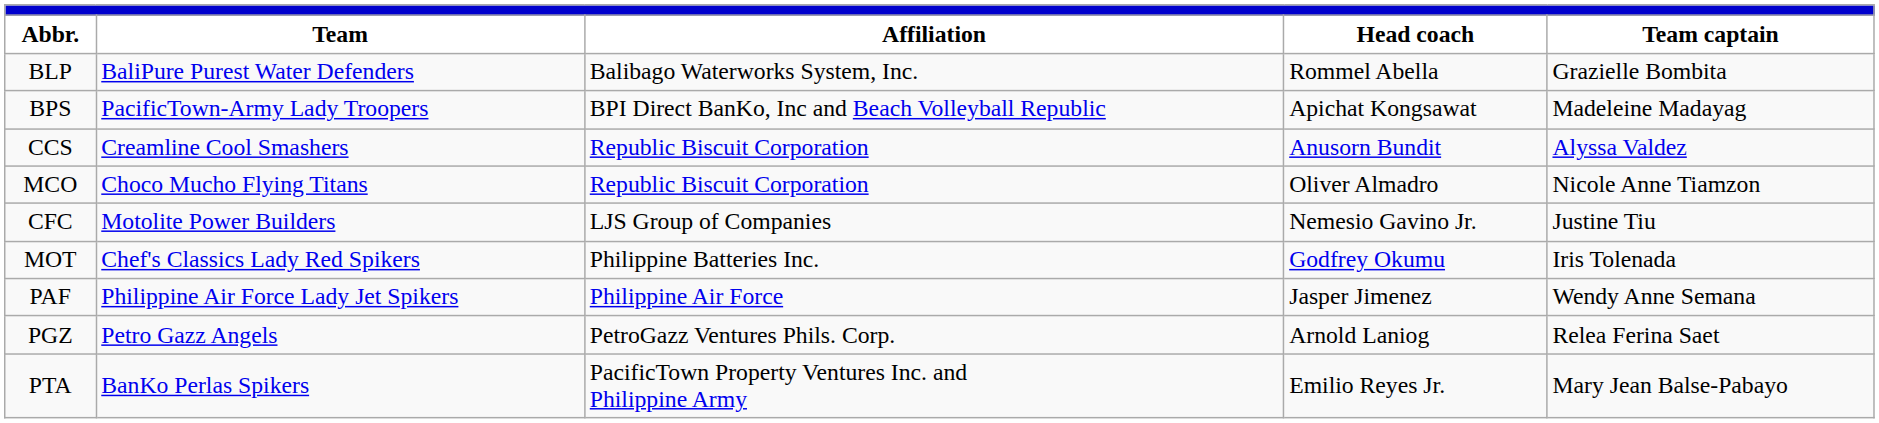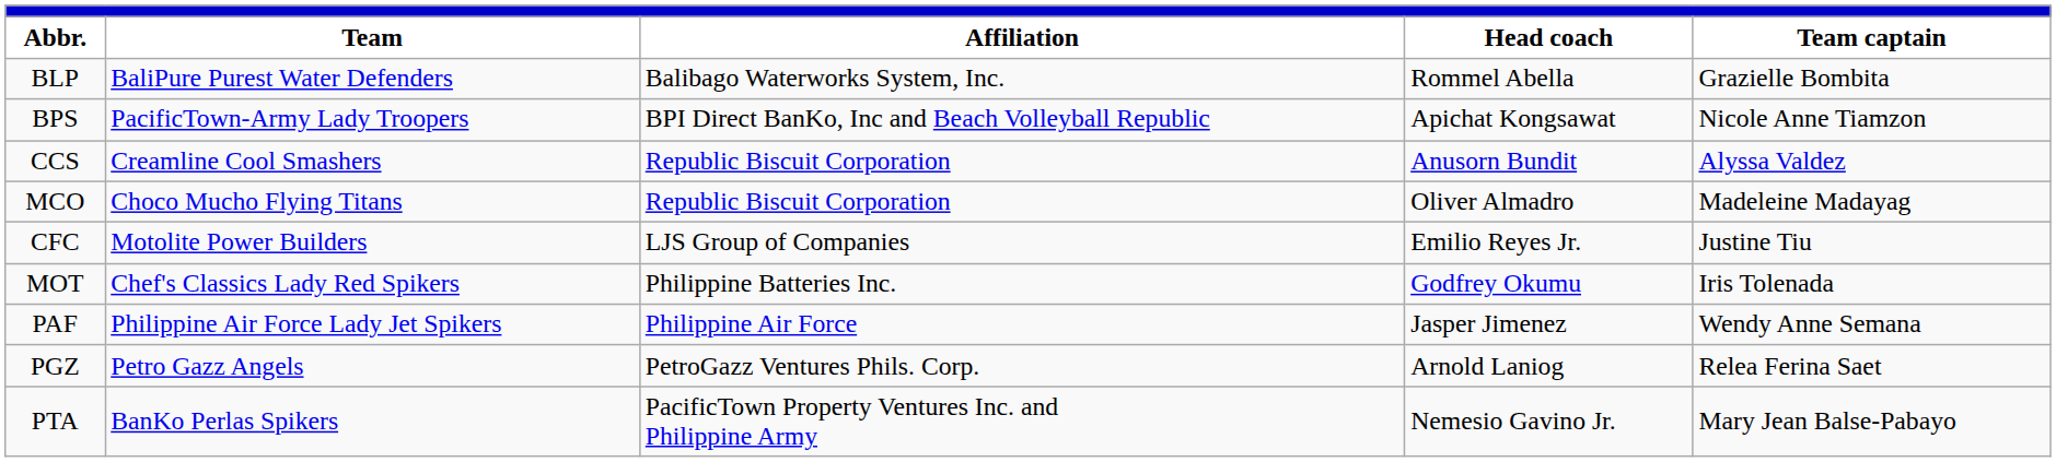 <table class="wikitable" style="width:100%; text-align:left">
 <tr>
 <th style=background:#0000CD colspan=6><span></span></th>
 </tr>
 <tr>
 <th style="background:white">Abbr.</th>
 <th style="background:white">Team</th>
 <th style="background:white">Affiliation</th>
 <th style="background:white">Head coach</th>
 <th style="background:white">Team captain</th>
 </tr>
 <tr>
 <td style="text-align:center;">BLP</td>
 <td><a href='#'>BaliPure Purest Water Defenders</a></td>
 <td>Balibago Waterworks System, Inc.</td>
 <td> Rommel Abella</td>
 <td>Grazielle Bombita</td>
 </tr>
 <tr>
 <td style="text-align:center;">BPS</td>
 <td><a href='#'>PacificTown-Army Lady Troopers</a></td>
 <td>BPI Direct BanKo, Inc and <a href='#'>Beach Volleyball Republic</a></td>
 <td> Apichat Kongsawat</td>
-<td>Madeleine Madayag</td>
+<td>Nicole Anne Tiamzon</td>
 </tr>
 <tr>
 <td style="text-align:center;">CCS</td>
 <td><a href='#'>Creamline Cool Smashers</a></td>
 <td><a href='#'>Republic Biscuit Corporation</a></td>
 <td> <a href='#'>Anusorn Bundit</a></td>
 <td><a href='#'>Alyssa Valdez</a></td>
 </tr>
 <tr>
 <td style="text-align:center;">MCO</td>
 <td><a href='#'>Choco Mucho Flying Titans</a></td>
 <td><a href='#'>Republic Biscuit Corporation</a></td>
 <td> Oliver Almadro</td>
-<td>Nicole Anne Tiamzon</td>
+<td>Madeleine Madayag</td>
 </tr>
 <tr>
 <td style="text-align:center;">CFC</td>
 <td><a href='#'>Motolite Power Builders</a></td>
 <td>LJS Group of Companies</td>
-<td> Nemesio Gavino Jr.</td>
+<td> Emilio Reyes Jr.</td>
 <td>Justine Tiu</td>
 </tr>
 <tr>
 <td style="text-align:center;">MOT</td>
 <td><a href='#'>Chef's Classics Lady Red Spikers</a></td>
 <td>Philippine Batteries Inc.</td>
 <td> <a href='#'>Godfrey Okumu</a></td>
 <td>Iris Tolenada</td>
 </tr>
 <tr>
 <td style="text-align:center;">PAF</td>
 <td><a href='#'>Philippine Air Force Lady Jet Spikers</a></td>
 <td><a href='#'>Philippine Air Force</a></td>
 <td> Jasper Jimenez</td>
 <td>Wendy Anne Semana</td>
 </tr>
 <tr>
 <td style="text-align:center;">PGZ</td>
 <td><a href='#'>Petro Gazz Angels</a></td>
 <td>PetroGazz Ventures Phils. Corp.</td>
 <td> Arnold Laniog</td>
 <td>Relea Ferina Saet</td>
 </tr>
 <tr>
 <td style="text-align:center;">PTA</td>
 <td><a href='#'>BanKo Perlas Spikers</a></td>
 <td>PacificTown Property Ventures Inc. and<br><a href='#'>Philippine Army</a></td>
-<td> Emilio Reyes Jr.</td>
+<td> Nemesio Gavino Jr.</td>
 <td>Mary Jean Balse-Pabayo</td>
 </tr>
 </table>
